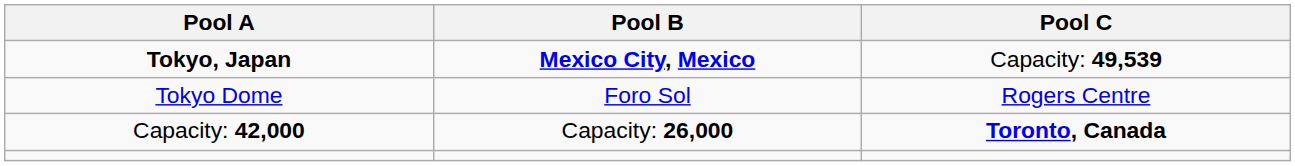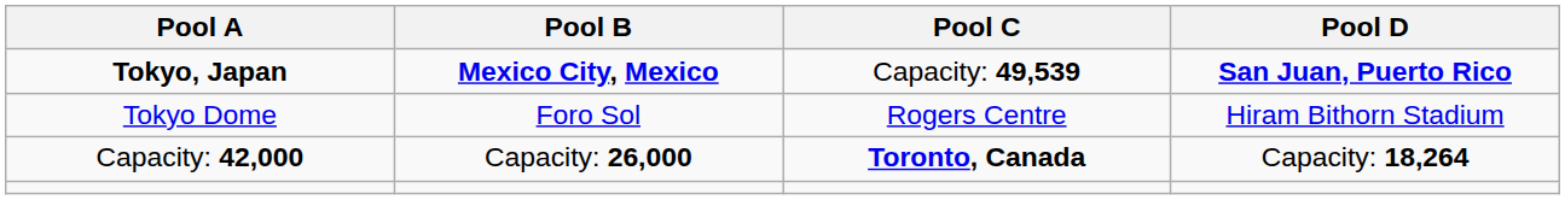 <table class="wikitable" style="text-align:center" width=900>
 <tr>
 <th width=25%>Pool A</th>
 <th width=25%>Pool B</th>
 <th width=25%>Pool C</th>
+<th width=25%>Pool D</th>
 </tr>
 <tr>
 <td> <strong>Tokyo, Japan</strong></td>
 <td> <strong><a href='#'>Mexico City</a>, <a href='#'>Mexico</a></strong></td>
 <td>Capacity: <strong>49,539</strong></td>
+<td> <strong><a href='#'>San Juan, Puerto Rico</a></strong></td>
 </tr>
 <tr>
 <td><a href='#'>Tokyo Dome</a></td>
 <td><a href='#'>Foro Sol</a></td>
 <td><a href='#'>Rogers Centre</a></td>
+<td><a href='#'>Hiram Bithorn Stadium</a></td>
 </tr>
 <tr>
 <td>Capacity: <strong>42,000</strong></td>
 <td>Capacity: <strong>26,000</strong></td>
 <td> <strong><a href='#'>Toronto</a>, Canada</strong></td>
+<td>Capacity: <strong>18,264</strong></td>
 </tr>
 <tr>
 <td></td>
 <td></td>
 <td></td>
+<td></td>
 </tr>
 </table>
